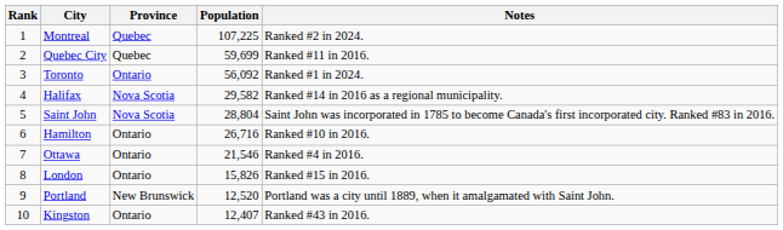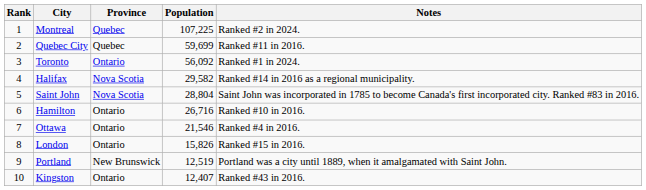 <table class="wikitable sortable">
 <tr>
 <th>Rank</th>
 <th>City</th>
 <th>Province</th>
 <th>Population</th>
 <th>Notes</th>
 </tr>
 <tr>
 <td align=center>1</td>
 <td><a href='#'>Montreal</a></td>
 <td><a href='#'>Quebec</a></td>
 <td align=right>107,225</td>
 <td>Ranked #2 in 2024.</td>
 </tr>
 <tr>
 <td align=center>2</td>
 <td><a href='#'>Quebec City</a></td>
 <td>Quebec</td>
 <td align=right>59,699</td>
 <td>Ranked #11 in 2016.</td>
 </tr>
 <tr>
 <td align=center>3</td>
 <td><a href='#'>Toronto</a></td>
 <td><a href='#'>Ontario</a></td>
 <td align=right>56,092</td>
 <td>Ranked #1 in 2024.</td>
 </tr>
 <tr>
 <td align=center>4</td>
 <td><a href='#'>Halifax</a></td>
 <td><a href='#'>Nova Scotia</a></td>
 <td align=right>29,582</td>
 <td>Ranked #14 in 2016 as a regional municipality.</td>
 </tr>
 <tr>
 <td align=center>5</td>
 <td><a href='#'>Saint John</a></td>
 <td><a href='#'>Nova Scotia</a></td>
 <td align=right>28,804</td>
 <td>Saint John was incorporated in 1785 to become Canada's first incorporated city. Ranked #83 in 2016.</td>
 </tr>
 <tr>
 <td align=center>6</td>
 <td><a href='#'>Hamilton</a></td>
 <td>Ontario</td>
 <td align=right>26,716</td>
 <td>Ranked #10 in 2016.</td>
 </tr>
 <tr>
 <td align=center>7</td>
 <td><a href='#'>Ottawa</a></td>
 <td>Ontario</td>
 <td align=right>21,546</td>
 <td>Ranked #4 in 2016.</td>
 </tr>
 <tr>
 <td align=center>8</td>
 <td><a href='#'>London</a></td>
 <td>Ontario</td>
 <td align=right>15,826</td>
 <td>Ranked #15 in 2016.</td>
 </tr>
 <tr>
 <td align=center>9</td>
 <td><a href='#'>Portland</a></td>
 <td>New Brunswick</td>
-<td align=right>12,520</td>
+<td align=right>12,519</td>
 <td>Portland was a city until 1889, when it amalgamated with Saint John.</td>
 </tr>
 <tr poo>
 <td align=center>10</td>
 <td><a href='#'>Kingston</a></td>
 <td>Ontario</td>
 <td align=right>12,407</td>
 <td>Ranked #43 in 2016.</td>
 </tr>
 </table>
